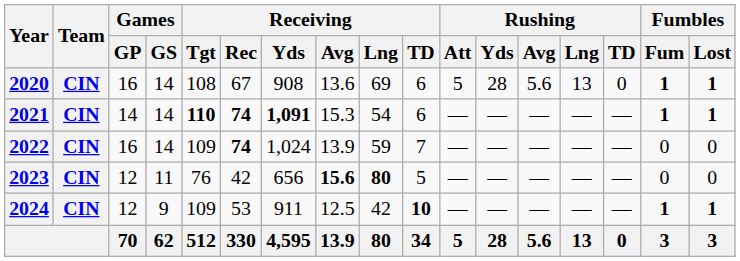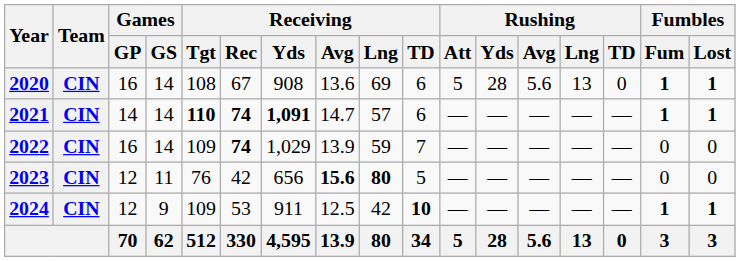 <table class="wikitable" style="text-align:center;">
 <tr>
 <th rowspan="2">Year</th>
 <th rowspan="2">Team</th>
 <th colspan="2">Games</th>
 <th colspan="6">Receiving</th>
 <th colspan="5">Rushing</th>
 <th colspan="2">Fumbles</th>
 </tr>
 <tr>
 <th>GP</th>
 <th>GS</th>
 <th>Tgt</th>
 <th>Rec</th>
 <th>Yds</th>
 <th>Avg</th>
 <th>Lng</th>
 <th>TD</th>
 <th>Att</th>
 <th>Yds</th>
 <th>Avg</th>
 <th>Lng</th>
 <th>TD</th>
 <th>Fum</th>
 <th>Lost</th>
 </tr>
 <tr>
 <th><a href='#'>2020</a></th>
 <th><a href='#'>CIN</a></th>
 <td>16</td>
 <td>14</td>
 <td>108</td>
 <td>67</td>
 <td>908</td>
 <td>13.6</td>
 <td>69</td>
 <td>6</td>
 <td>5</td>
 <td>28</td>
 <td>5.6</td>
 <td>13</td>
 <td>0</td>
 <td><strong>1</strong></td>
 <td><strong>1</strong></td>
 </tr>
 <tr>
 <th><a href='#'>2021</a></th>
 <th><a href='#'>CIN</a></th>
 <td>14</td>
 <td>14</td>
 <td><strong>110</strong></td>
 <td><strong>74</strong></td>
 <td><strong>1,091</strong></td>
-<td>15.3</td>
-<td>54</td>
+<td>14.7</td>
+<td>57</td>
 <td>6</td>
 <td>—</td>
 <td>—</td>
 <td>—</td>
 <td>—</td>
 <td>—</td>
 <td><strong>1</strong></td>
 <td><strong>1</strong></td>
 </tr>
 <tr>
 <th><a href='#'>2022</a></th>
 <th><a href='#'>CIN</a></th>
 <td>16</td>
 <td>14</td>
 <td>109</td>
 <td><strong>74</strong></td>
-<td>1,024</td>
+<td>1,029</td>
 <td>13.9</td>
 <td>59</td>
 <td>7</td>
 <td>—</td>
 <td>—</td>
 <td>—</td>
 <td>—</td>
 <td>—</td>
 <td>0</td>
 <td>0</td>
 </tr>
 <tr>
 <th><a href='#'>2023</a></th>
 <th><a href='#'>CIN</a></th>
 <td>12</td>
 <td>11</td>
 <td>76</td>
 <td>42</td>
 <td>656</td>
 <td><strong>15.6</strong></td>
 <td><strong>80</strong></td>
 <td>5</td>
 <td>—</td>
 <td>—</td>
 <td>—</td>
 <td>—</td>
 <td>—</td>
 <td>0</td>
 <td>0</td>
 </tr>
 <tr>
 <th><a href='#'>2024</a></th>
 <th><a href='#'>CIN</a></th>
 <td>12</td>
 <td>9</td>
 <td>109</td>
 <td>53</td>
 <td>911</td>
 <td>12.5</td>
 <td>42</td>
 <td><strong>10</strong></td>
 <td>—</td>
 <td>—</td>
 <td>—</td>
 <td>—</td>
 <td>—</td>
 <td><strong>1</strong></td>
 <td><strong>1</strong></td>
 </tr>
 <tr>
 <th colspan="2"></th>
 <th>70</th>
 <th>62</th>
 <th>512</th>
 <th>330</th>
 <th>4,595</th>
 <th>13.9</th>
 <th>80</th>
 <th>34</th>
 <th>5</th>
 <th>28</th>
 <th>5.6</th>
 <th>13</th>
 <th>0</th>
 <th>3</th>
 <th>3</th>
 </tr>
 </table>
